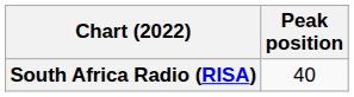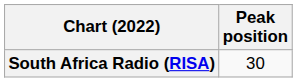 <table class="wikitable plainrowheaders">
 <tr>
 <th>Chart (2022)</th>
 <th>Peak<br>position</th>
 </tr>
 <tr>
 <th scope="row">South Africa Radio (<a href='#'>RISA</a>)</th>
-<td align="center">40</td>
+<td align="center">30</td>
 </tr>
 </table>
